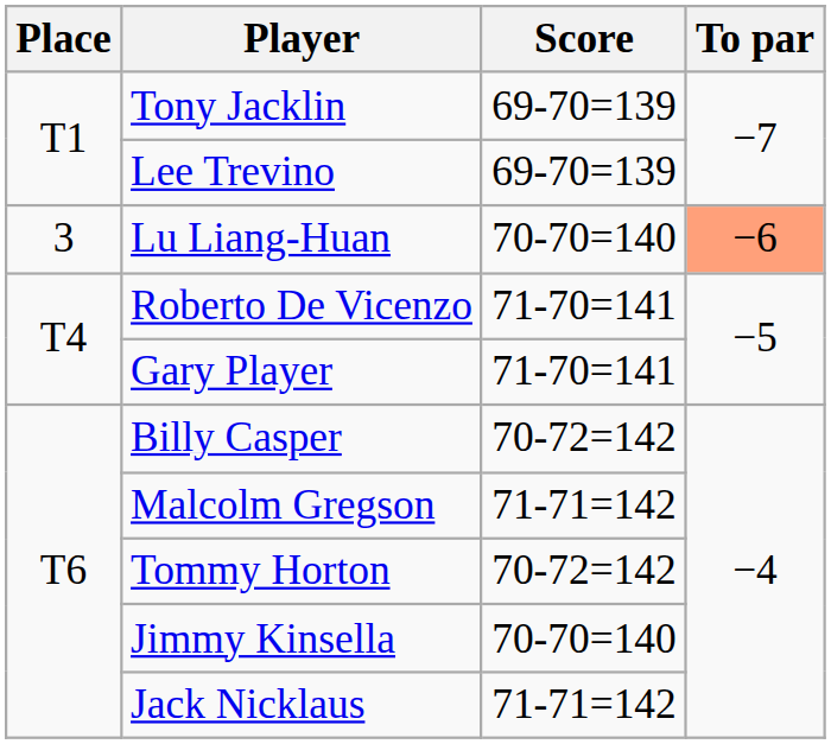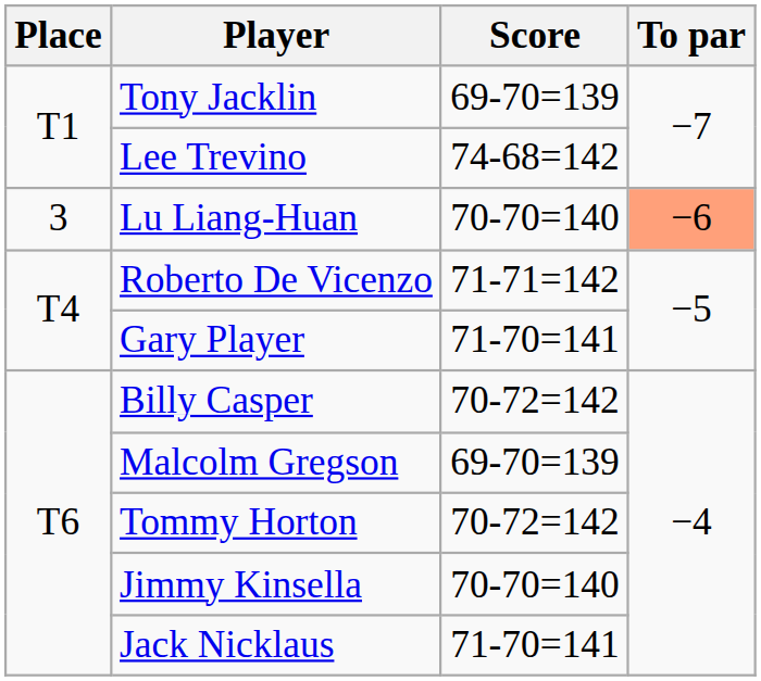 <table class="wikitable">
 <tr>
 <th>Place</th>
 <th>Player</th>
 <th>Score</th>
 <th>To par</th>
 </tr>
 <tr>
 <td rowspan="2" align=center>T1</td>
 <td> <a href='#'>Tony Jacklin</a></td>
 <td align=center>69-70=139</td>
 <td rowspan="2" align=center>−7</td>
 </tr>
 <tr>
 <td> <a href='#'>Lee Trevino</a></td>
-<td align=center>69-70=139</td>
+<td align=center>74-68=142</td>
 </tr>
 <tr>
 <td align=center>3</td>
 <td> <a href='#'>Lu Liang-Huan</a></td>
 <td align=center>70-70=140</td>
 <td align=center style="background: lightsalmon;">−6</td>
 </tr>
 <tr>
 <td rowspan="2" align=center>T4</td>
 <td> <a href='#'>Roberto De Vicenzo</a></td>
-<td align=center>71-70=141</td>
+<td align=center>71-71=142</td>
 <td rowspan="2" align=center>−5</td>
 </tr>
 <tr>
 <td> <a href='#'>Gary Player</a></td>
 <td align=center>71-70=141</td>
 </tr>
 <tr>
 <td rowspan="5" align=center>T6</td>
 <td> <a href='#'>Billy Casper</a></td>
 <td align=center>70-72=142</td>
 <td rowspan="5" align=center>−4</td>
 </tr>
 <tr>
 <td> <a href='#'>Malcolm Gregson</a></td>
-<td align=center>71-71=142</td>
+<td align=center>69-70=139</td>
 </tr>
 <tr>
 <td> <a href='#'>Tommy Horton</a></td>
 <td align=center>70-72=142</td>
 </tr>
 <tr>
 <td> <a href='#'>Jimmy Kinsella</a></td>
 <td align=center>70-70=140</td>
 </tr>
 <tr>
 <td> <a href='#'>Jack Nicklaus</a></td>
-<td align=center>71-71=142</td>
+<td align=center>71-70=141</td>
 </tr>
 </table>
